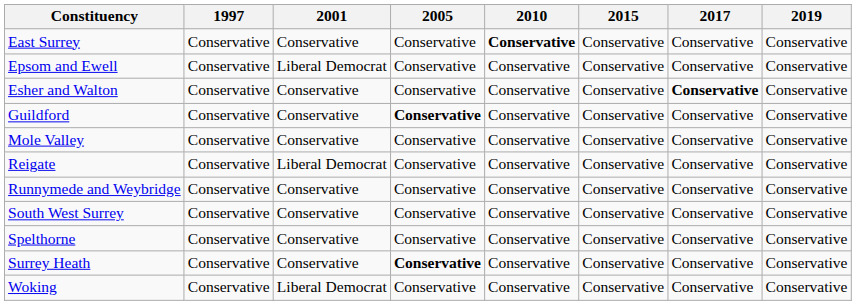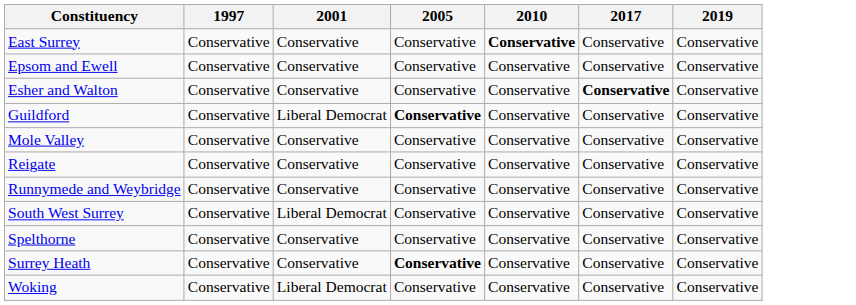 <table class="wikitable">
 <tr>
 <th>Constituency</th>
 <th>1997</th>
 <th>2001</th>
 <th>2005</th>
 <th>2010</th>
-<th>2015</th>
 <th>2017</th>
 <th>2019</th>
 </tr>
 <tr>
 <td><a href='#'>East Surrey</a></td>
 <td bgcolor=>Conservative</td>
 <td bgcolor=>Conservative</td>
 <td bgcolor=>Conservative</td>
 <td bgcolor=><strong>Conservative</strong></td>
 <td bgcolor=>Conservative</td>
 <td bgcolor=>Conservative</td>
-<td bgcolor=>Conservative</td>
 </tr>
 <tr>
 <td><a href='#'>Epsom and Ewell</a></td>
 <td bgcolor=>Conservative</td>
-<td bgcolor=>Liberal Democrat</td>
 <td bgcolor=>Conservative</td>
 <td bgcolor=>Conservative</td>
 <td bgcolor=>Conservative</td>
 <td bgcolor=>Conservative</td>
 <td bgcolor=>Conservative</td>
 </tr>
 <tr>
 <td><a href='#'>Esher and Walton</a></td>
 <td bgcolor=>Conservative</td>
 <td bgcolor=>Conservative</td>
 <td bgcolor=>Conservative</td>
 <td bgcolor=>Conservative</td>
-<td bgcolor=>Conservative</td>
 <td bgcolor=><strong>Conservative</strong></td>
 <td bgcolor=>Conservative</td>
 </tr>
 <tr>
 <td><a href='#'>Guildford</a></td>
 <td bgcolor=>Conservative</td>
-<td bgcolor=>Conservative</td>
+<td bgcolor=>Liberal Democrat</td>
 <td bgcolor=><strong>Conservative</strong></td>
-<td bgcolor=>Conservative</td>
 <td bgcolor=>Conservative</td>
 <td bgcolor=>Conservative</td>
 <td bgcolor=>Conservative</td>
 </tr>
 <tr>
 <td><a href='#'>Mole Valley</a></td>
 <td bgcolor=>Conservative</td>
 <td bgcolor=>Conservative</td>
 <td bgcolor=>Conservative</td>
 <td bgcolor=>Conservative</td>
 <td bgcolor=>Conservative</td>
 <td bgcolor=>Conservative</td>
-<td bgcolor=>Conservative</td>
 </tr>
 <tr>
 <td><a href='#'>Reigate</a></td>
 <td bgcolor=>Conservative</td>
-<td bgcolor=>Liberal Democrat</td>
 <td bgcolor=>Conservative</td>
 <td bgcolor=>Conservative</td>
 <td bgcolor=>Conservative</td>
 <td bgcolor=>Conservative</td>
 <td bgcolor=>Conservative</td>
 </tr>
 <tr>
 <td><a href='#'>Runnymede and Weybridge</a></td>
 <td bgcolor=>Conservative</td>
 <td bgcolor=>Conservative</td>
 <td bgcolor=>Conservative</td>
 <td bgcolor=>Conservative</td>
 <td bgcolor=>Conservative</td>
 <td bgcolor=>Conservative</td>
-<td bgcolor=>Conservative</td>
 </tr>
 <tr>
 <td><a href='#'>South West Surrey</a></td>
 <td bgcolor=>Conservative</td>
-<td bgcolor=>Conservative</td>
-<td bgcolor=>Conservative</td>
+<td bgcolor=>Liberal Democrat</td>
 <td bgcolor=>Conservative</td>
 <td bgcolor=>Conservative</td>
 <td bgcolor=>Conservative</td>
 <td bgcolor=>Conservative</td>
 </tr>
 <tr>
 <td><a href='#'>Spelthorne</a></td>
-<td bgcolor=>Conservative</td>
 <td bgcolor=>Conservative</td>
 <td bgcolor=>Conservative</td>
 <td bgcolor=>Conservative</td>
 <td bgcolor=>Conservative</td>
 <td bgcolor=>Conservative</td>
 <td bgcolor=>Conservative</td>
 </tr>
 <tr>
 <td><a href='#'>Surrey Heath</a></td>
 <td bgcolor=>Conservative</td>
 <td bgcolor=>Conservative</td>
 <td bgcolor=><strong>Conservative</strong></td>
 <td bgcolor=>Conservative</td>
 <td bgcolor=>Conservative</td>
 <td bgcolor=>Conservative</td>
-<td bgcolor=>Conservative</td>
 </tr>
 <tr>
 <td><a href='#'>Woking</a></td>
 <td bgcolor=>Conservative</td>
 <td bgcolor=>Liberal Democrat</td>
 <td bgcolor=>Conservative</td>
 <td bgcolor=>Conservative</td>
 <td bgcolor=>Conservative</td>
 <td bgcolor=>Conservative</td>
-<td bgcolor=>Conservative</td>
 </tr>
 </table>
